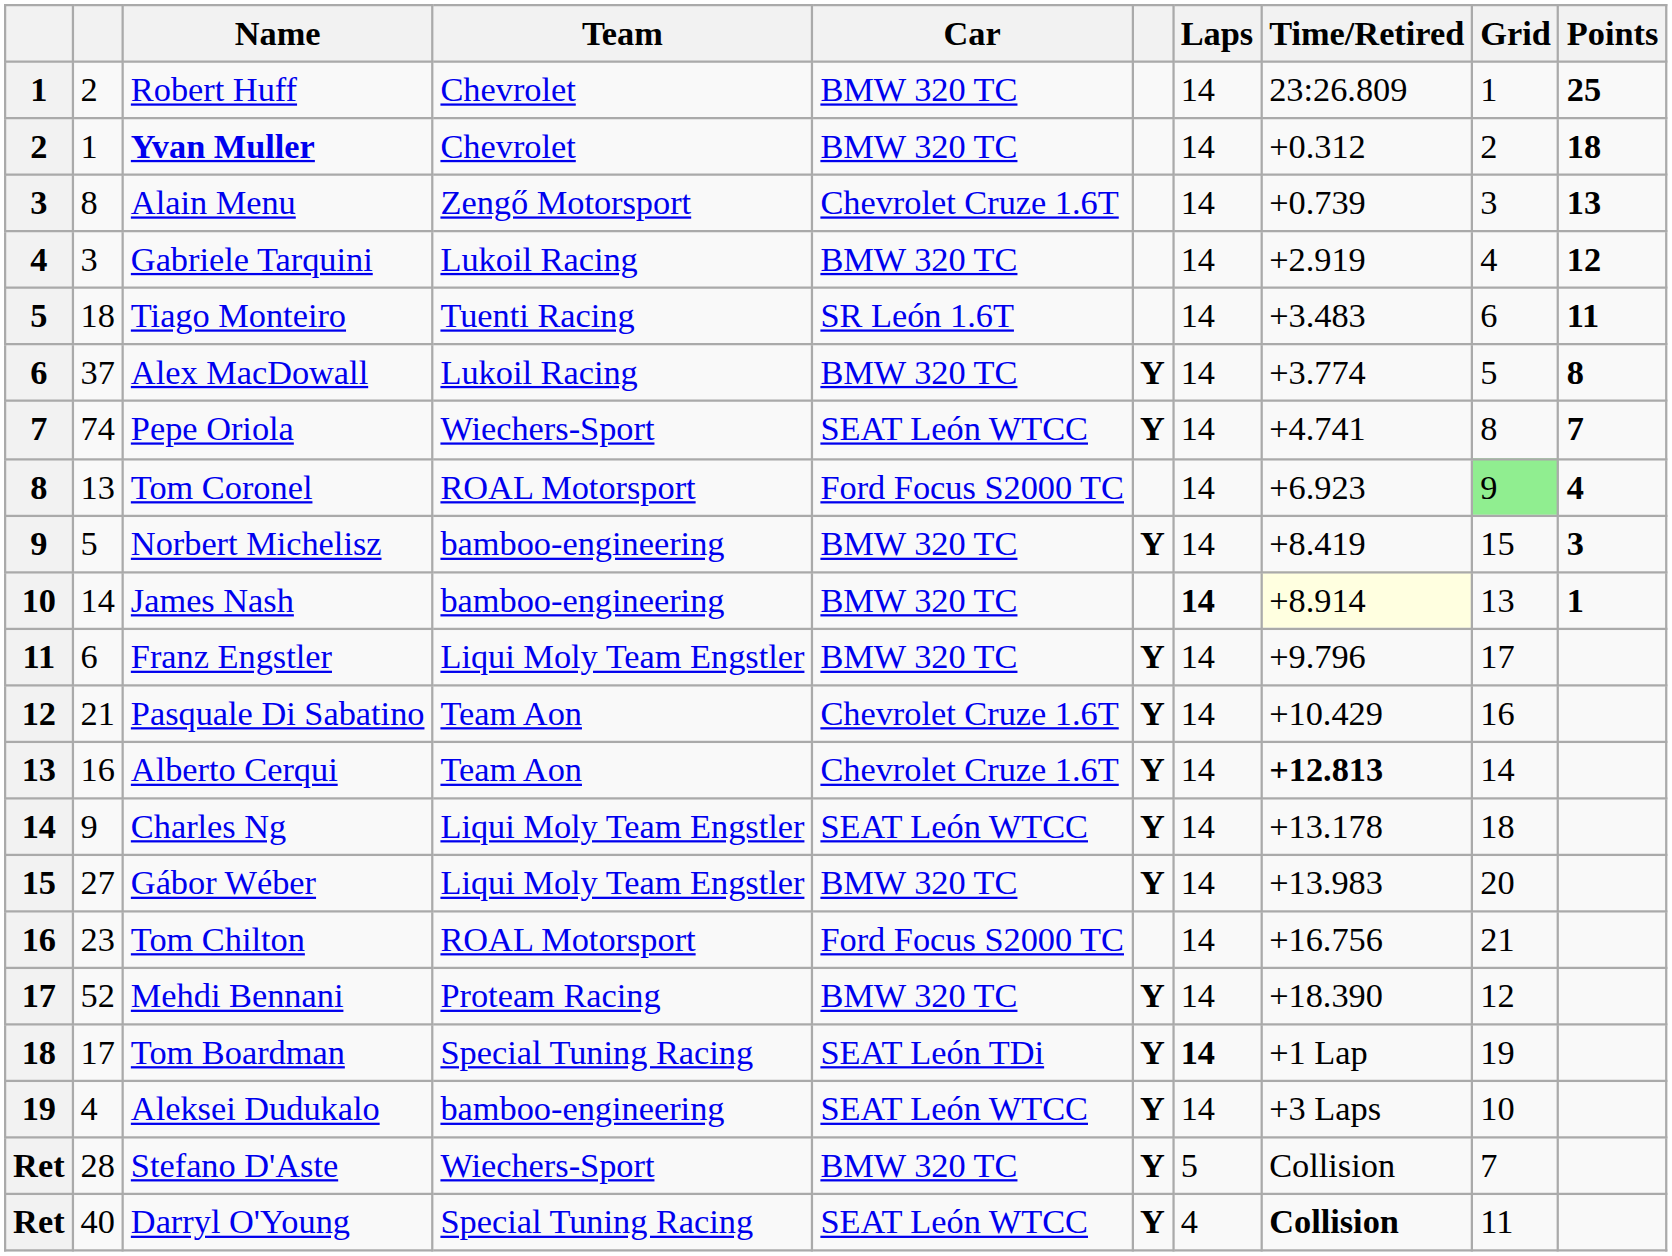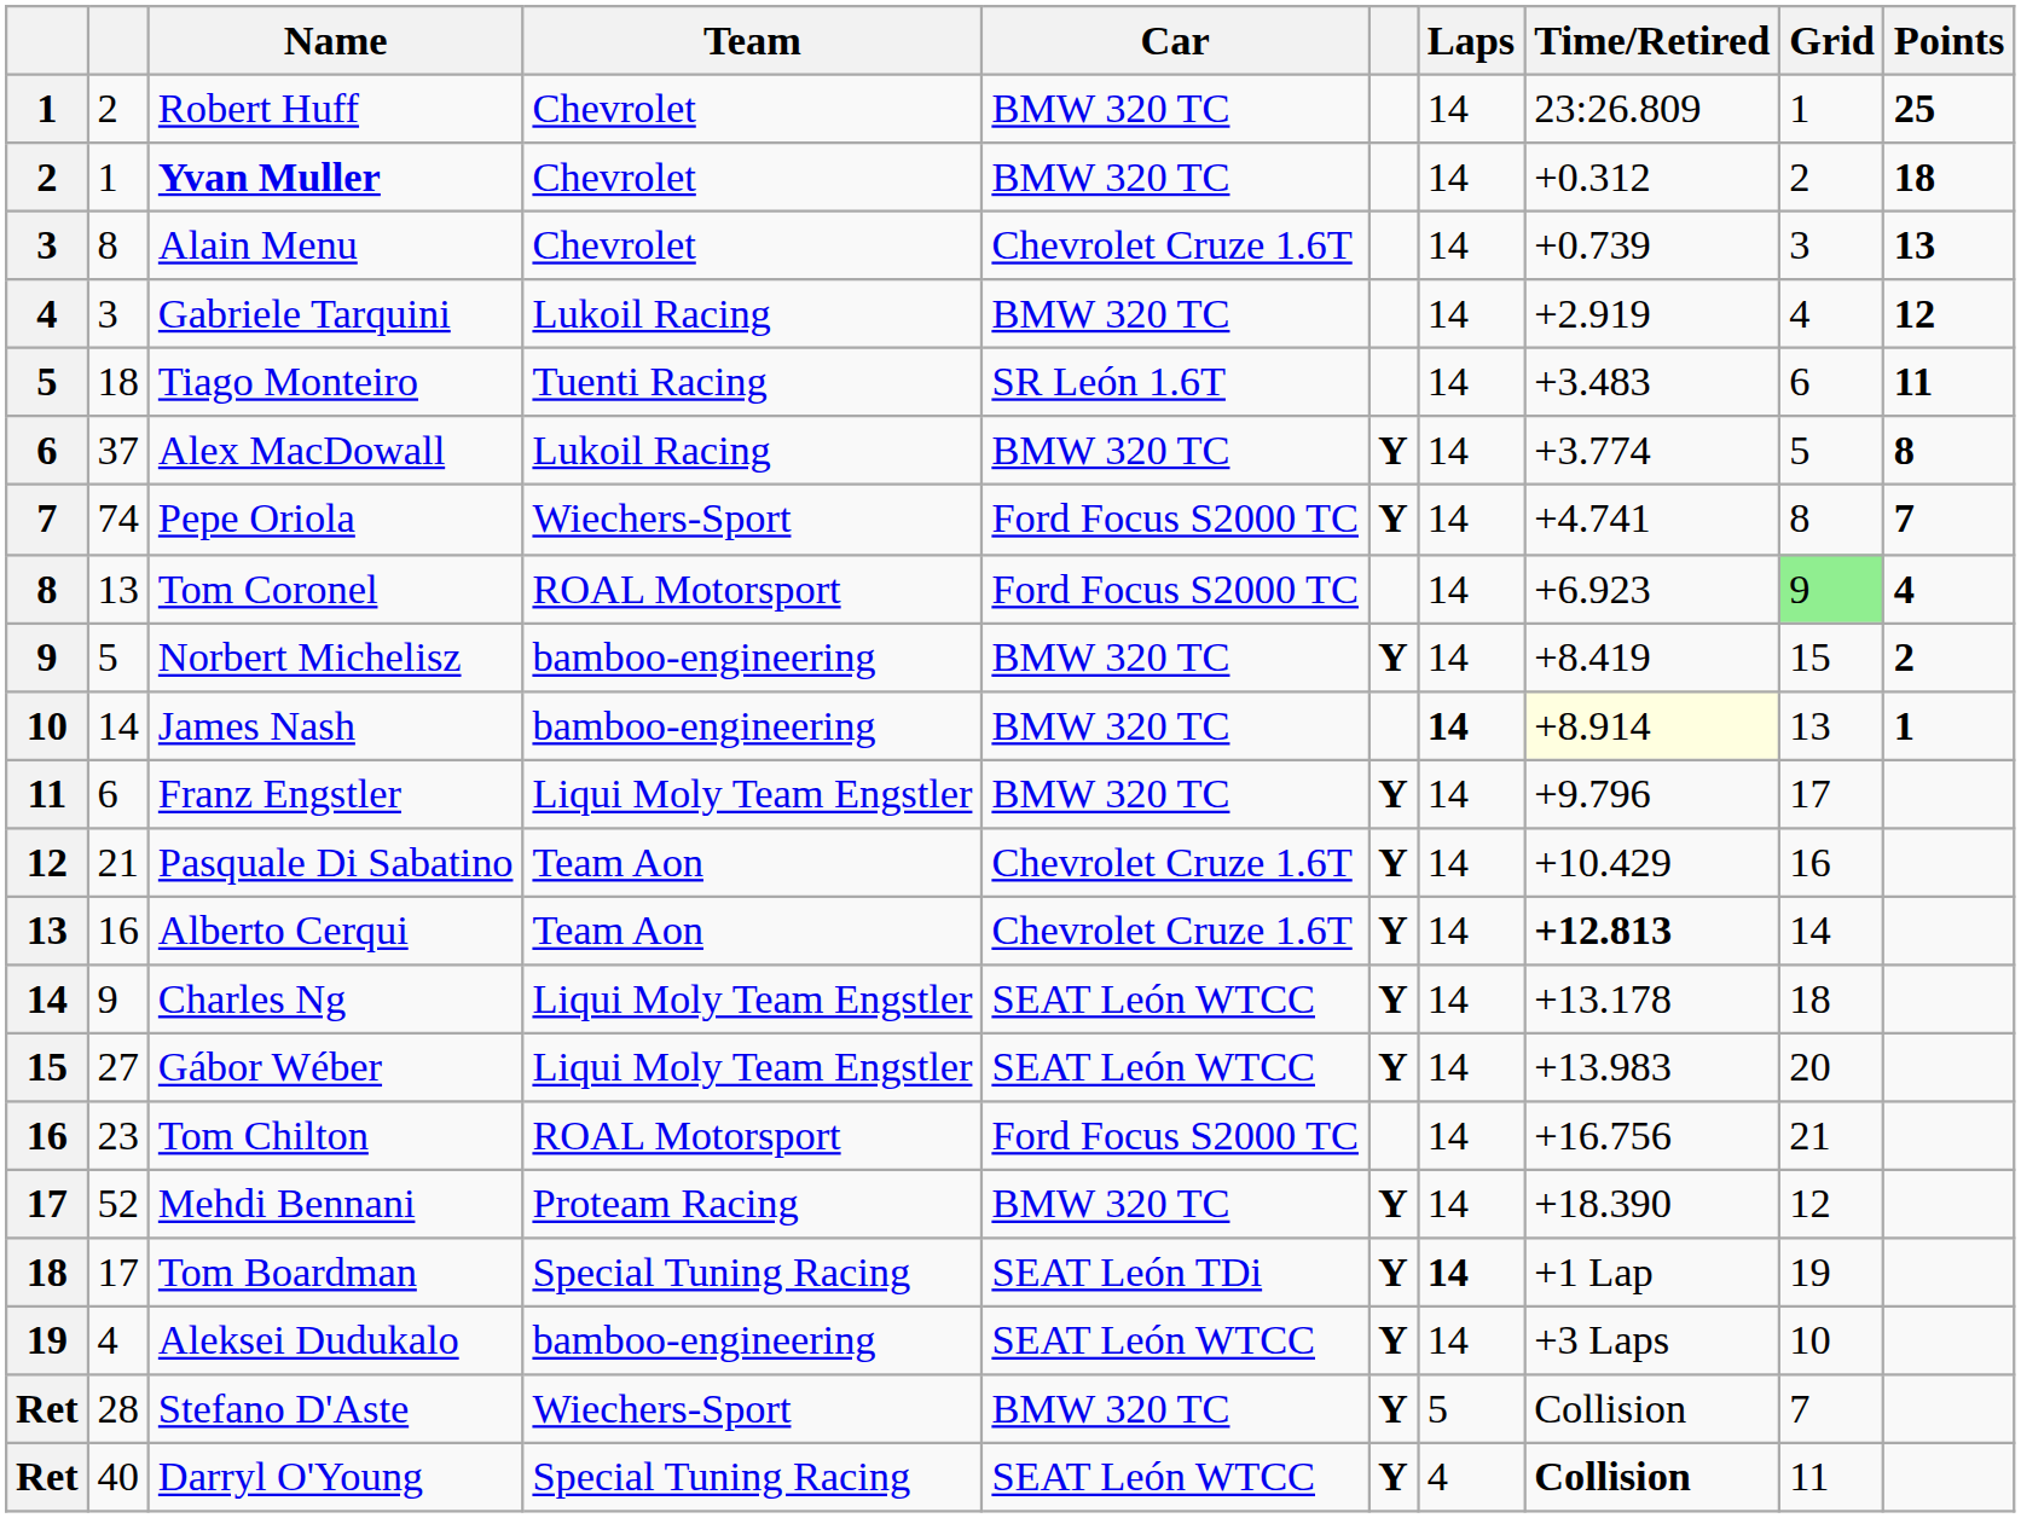 <table class="wikitable sortable" style="font-size: 95%;">
 <tr>
 <th></th>
 <th></th>
 <th>Name</th>
 <th>Team</th>
 <th>Car</th>
 <th></th>
 <th>Laps</th>
 <th>Time/Retired</th>
 <th>Grid</th>
 <th>Points</th>
 </tr>
 <tr>
 <th>1</th>
 <td>2</td>
 <td> <a href='#'>Robert Huff</a></td>
 <td><a href='#'>Chevrolet</a></td>
 <td><a href='#'>BMW 320 TC</a></td>
 <td></td>
 <td>14</td>
 <td>23:26.809</td>
 <td>1</td>
 <td><strong>25</strong></td>
 </tr>
 <tr>
 <th>2</th>
 <td>1</td>
 <td> <strong><a href='#'>Yvan Muller</a></strong></td>
 <td><a href='#'>Chevrolet</a></td>
 <td><a href='#'>BMW 320 TC</a></td>
 <td></td>
 <td>14</td>
 <td>+0.312</td>
 <td>2</td>
 <td><strong>18</strong></td>
 </tr>
 <tr>
 <th>3</th>
 <td>8</td>
 <td> <a href='#'>Alain Menu</a></td>
-<td><a href='#'>Zengő Motorsport</a></td>
+<td><a href='#'>Chevrolet</a></td>
 <td><a href='#'>Chevrolet Cruze 1.6T</a></td>
 <td></td>
 <td>14</td>
 <td>+0.739</td>
 <td>3</td>
 <td><strong>13</strong></td>
 </tr>
 <tr>
 <th>4</th>
 <td>3</td>
 <td> <a href='#'>Gabriele Tarquini</a></td>
 <td><a href='#'>Lukoil Racing</a></td>
 <td><a href='#'>BMW 320 TC</a></td>
 <td></td>
 <td>14</td>
 <td>+2.919</td>
 <td>4</td>
 <td><strong>12</strong></td>
 </tr>
 <tr>
 <th>5</th>
 <td>18</td>
 <td> <a href='#'>Tiago Monteiro</a></td>
 <td><a href='#'>Tuenti Racing</a></td>
 <td><a href='#'>SR León 1.6T</a></td>
 <td></td>
 <td>14</td>
 <td>+3.483</td>
 <td>6</td>
 <td><strong>11</strong></td>
 </tr>
 <tr>
 <th>6</th>
 <td>37</td>
 <td> <a href='#'>Alex MacDowall</a></td>
 <td><a href='#'>Lukoil Racing</a></td>
 <td><a href='#'>BMW 320 TC</a></td>
 <td align=center><strong><span>Y</span></strong></td>
 <td>14</td>
 <td>+3.774</td>
 <td>5</td>
 <td><strong>8</strong></td>
 </tr>
 <tr>
 <th>7</th>
 <td>74</td>
 <td> <a href='#'>Pepe Oriola</a></td>
 <td><a href='#'>Wiechers-Sport</a></td>
-<td><a href='#'>SEAT León WTCC</a></td>
+<td><a href='#'>Ford Focus S2000 TC</a></td>
 <td align=center><strong><span>Y</span></strong></td>
 <td>14</td>
 <td>+4.741</td>
 <td>8</td>
 <td><strong>7</strong></td>
 </tr>
 <tr>
 <th>8</th>
 <td>13</td>
 <td> <a href='#'>Tom Coronel</a></td>
 <td><a href='#'>ROAL Motorsport</a></td>
 <td><a href='#'>Ford Focus S2000 TC</a></td>
 <td></td>
 <td>14</td>
 <td>+6.923</td>
 <td style="background: lightgreen;">9</td>
 <td><strong>4</strong></td>
 </tr>
 <tr>
 <th>9</th>
 <td>5</td>
 <td> <a href='#'>Norbert Michelisz</a></td>
 <td><a href='#'>bamboo-engineering</a></td>
 <td><a href='#'>BMW 320 TC</a></td>
 <td align=center><strong><span>Y</span></strong></td>
 <td>14</td>
 <td>+8.419</td>
 <td>15</td>
-<td><strong>3</strong></td>
+<td><strong>2</strong></td>
 </tr>
 <tr>
 <th>10</th>
 <td>14</td>
 <td> <a href='#'>James Nash</a></td>
 <td><a href='#'>bamboo-engineering</a></td>
 <td><a href='#'>BMW 320 TC</a></td>
 <td></td>
 <td><strong>14</strong></td>
 <td style="background: lightyellow;">+8.914</td>
 <td>13</td>
 <td><strong>1</strong></td>
 </tr>
 <tr>
 <th>11</th>
 <td>6</td>
 <td> <a href='#'>Franz Engstler</a></td>
 <td><a href='#'>Liqui Moly Team Engstler</a></td>
 <td><a href='#'>BMW 320 TC</a></td>
 <td align=center><strong><span>Y</span></strong></td>
 <td>14</td>
 <td>+9.796</td>
 <td>17</td>
 <td></td>
 </tr>
 <tr>
 <th>12</th>
 <td>21</td>
 <td> <a href='#'>Pasquale Di Sabatino</a></td>
 <td><a href='#'>Team Aon</a></td>
 <td><a href='#'>Chevrolet Cruze 1.6T</a></td>
 <td align=center><strong><span>Y</span></strong></td>
 <td>14</td>
 <td>+10.429</td>
 <td>16</td>
 <td></td>
 </tr>
 <tr>
 <th>13</th>
 <td>16</td>
 <td> <a href='#'>Alberto Cerqui</a></td>
 <td><a href='#'>Team Aon</a></td>
 <td><a href='#'>Chevrolet Cruze 1.6T</a></td>
 <td align=center><strong><span>Y</span></strong></td>
 <td>14</td>
 <td><strong>+12.813</strong></td>
 <td>14</td>
 <td></td>
 </tr>
 <tr>
 <th>14</th>
 <td>9</td>
 <td> <a href='#'>Charles Ng</a></td>
 <td><a href='#'>Liqui Moly Team Engstler</a></td>
 <td><a href='#'>SEAT León WTCC</a></td>
 <td align=center><strong><span>Y</span></strong></td>
 <td>14</td>
 <td>+13.178</td>
 <td>18</td>
 <td></td>
 </tr>
 <tr>
 <th>15</th>
 <td>27</td>
 <td> <a href='#'>Gábor Wéber</a></td>
 <td><a href='#'>Liqui Moly Team Engstler</a></td>
-<td><a href='#'>BMW 320 TC</a></td>
+<td><a href='#'>SEAT León WTCC</a></td>
 <td align=center><strong><span>Y</span></strong></td>
 <td>14</td>
 <td>+13.983</td>
 <td>20</td>
 <td></td>
 </tr>
 <tr>
 <th>16</th>
 <td>23</td>
 <td> <a href='#'>Tom Chilton</a></td>
 <td><a href='#'>ROAL Motorsport</a></td>
 <td><a href='#'>Ford Focus S2000 TC</a></td>
 <td></td>
 <td>14</td>
 <td>+16.756</td>
 <td>21</td>
 <td></td>
 </tr>
 <tr>
 <th>17</th>
 <td>52</td>
 <td> <a href='#'>Mehdi Bennani</a></td>
 <td><a href='#'>Proteam Racing</a></td>
 <td><a href='#'>BMW 320 TC</a></td>
 <td align=center><strong><span>Y</span></strong></td>
 <td>14</td>
 <td>+18.390</td>
 <td>12</td>
 <td></td>
 </tr>
 <tr>
 <th>18</th>
 <td>17</td>
 <td> <a href='#'>Tom Boardman</a></td>
 <td><a href='#'>Special Tuning Racing</a></td>
 <td><a href='#'>SEAT León TDi</a></td>
 <td align=center><strong><span>Y</span></strong></td>
 <td><strong>14</strong></td>
 <td>+1 Lap</td>
 <td>19</td>
 <td></td>
 </tr>
 <tr>
 <th>19</th>
 <td>4</td>
 <td> <a href='#'>Aleksei Dudukalo</a></td>
 <td><a href='#'>bamboo-engineering</a></td>
 <td><a href='#'>SEAT León WTCC</a></td>
 <td align=center><strong><span>Y</span></strong></td>
 <td>14</td>
 <td>+3 Laps</td>
 <td>10</td>
 <td></td>
 </tr>
 <tr>
 <th>Ret</th>
 <td>28</td>
 <td> <a href='#'>Stefano D'Aste</a></td>
 <td><a href='#'>Wiechers-Sport</a></td>
 <td><a href='#'>BMW 320 TC</a></td>
 <td align=center><strong><span>Y</span></strong></td>
 <td>5</td>
 <td>Collision</td>
 <td>7</td>
 <td></td>
 </tr>
 <tr>
 <th>Ret</th>
 <td>40</td>
 <td> <a href='#'>Darryl O'Young</a></td>
 <td><a href='#'>Special Tuning Racing</a></td>
 <td><a href='#'>SEAT León WTCC</a></td>
 <td align=center><strong><span>Y</span></strong></td>
 <td>4</td>
 <td><strong>Collision</strong></td>
 <td>11</td>
 <td></td>
 </tr>
 </table>
